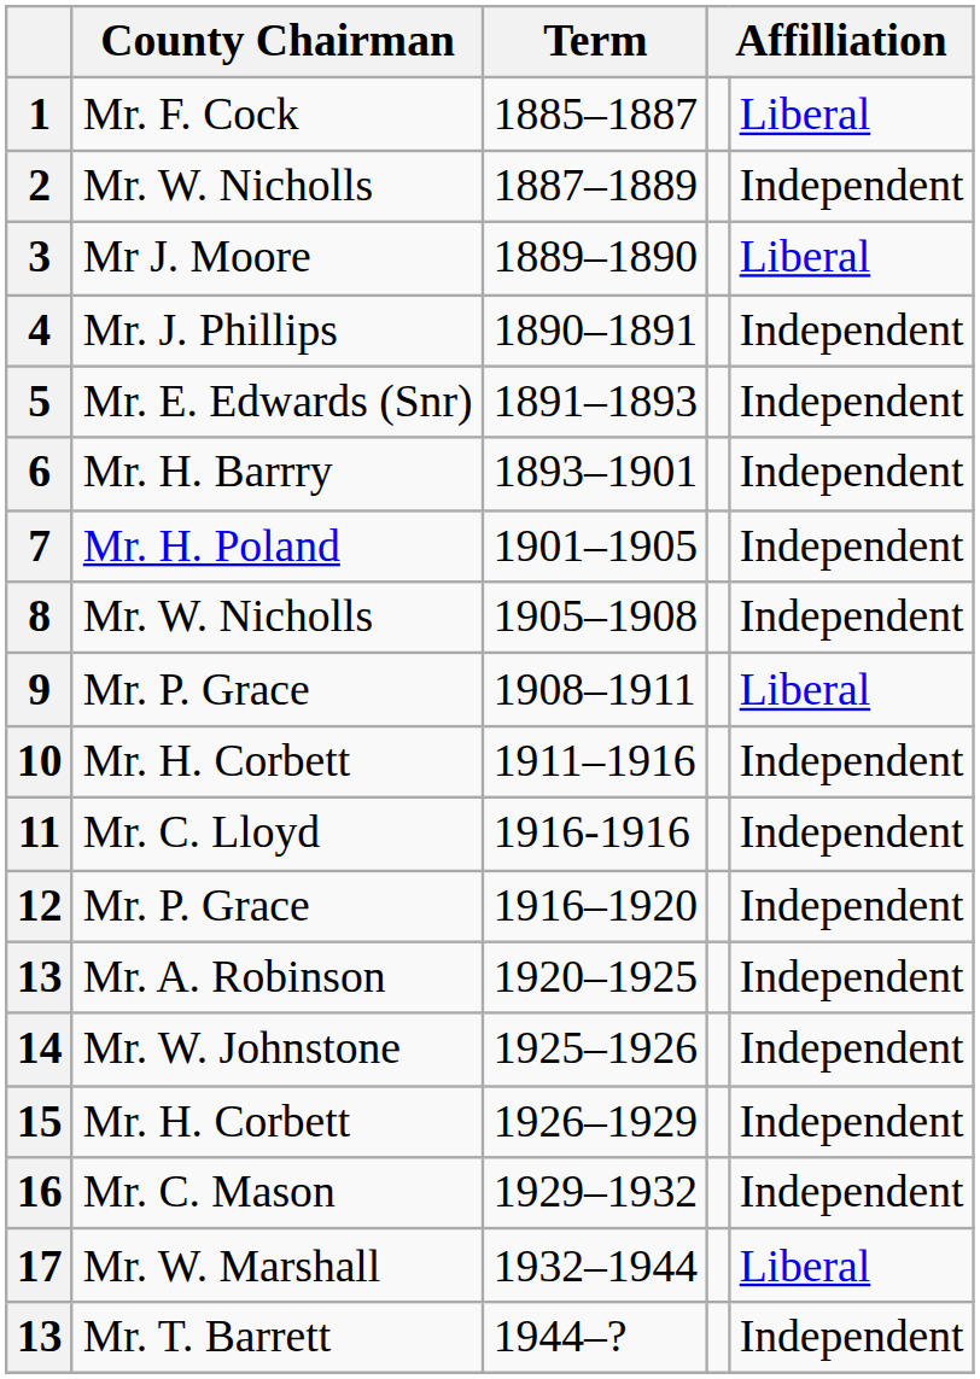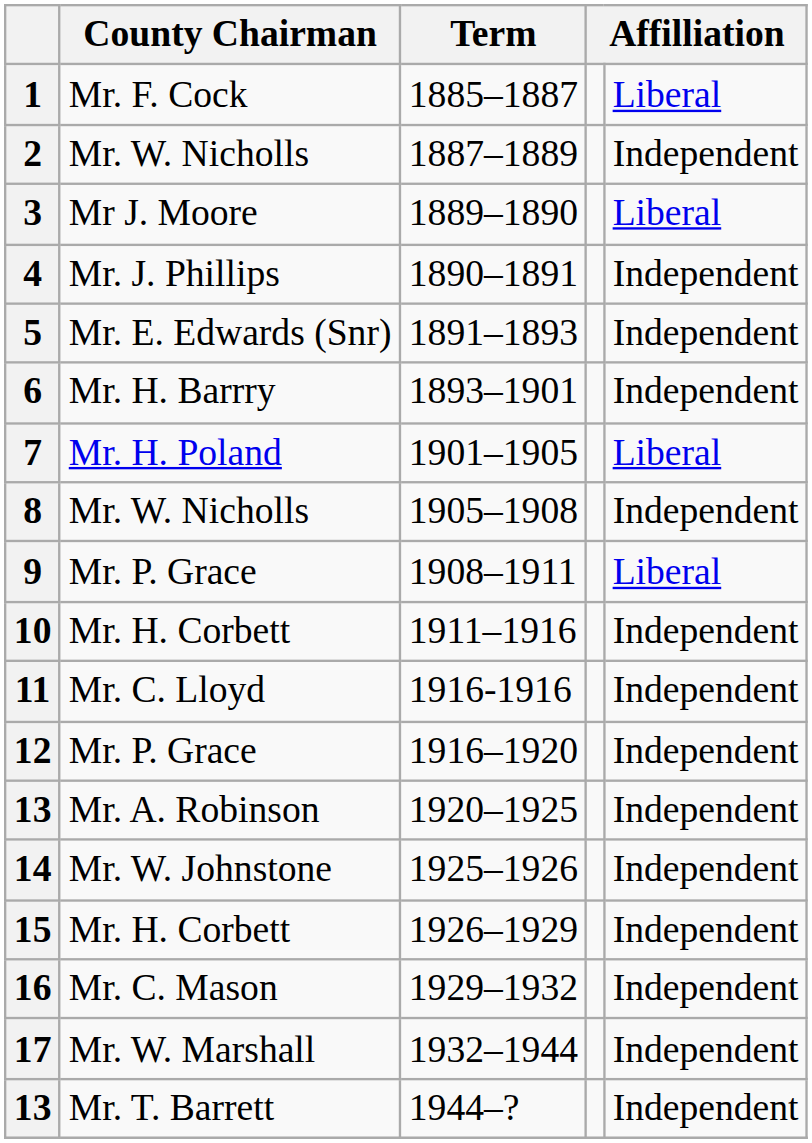 <table class="wikitable">
 <tr>
 <th></th>
 <th>County Chairman</th>
 <th>Term</th>
 <th colspan="2">Affilliation</th>
 </tr>
 <tr>
 <th>1</th>
 <td>Mr. F. Cock</td>
 <td>1885–1887</td>
 <td></td>
 <td><a href='#'>Liberal</a></td>
 </tr>
 <tr>
 <th>2</th>
 <td>Mr. W. Nicholls</td>
 <td>1887–1889</td>
 <td></td>
 <td>Independent</td>
 </tr>
 <tr>
 <th>3</th>
 <td>Mr J. Moore</td>
 <td>1889–1890</td>
 <td></td>
 <td><a href='#'>Liberal</a></td>
 </tr>
 <tr>
 <th>4</th>
 <td>Mr. J. Phillips</td>
 <td>1890–1891</td>
 <td></td>
 <td>Independent</td>
 </tr>
 <tr>
 <th>5</th>
 <td>Mr. E. Edwards (Snr)</td>
 <td>1891–1893</td>
 <td></td>
 <td>Independent</td>
 </tr>
 <tr>
 <th>6</th>
 <td>Mr. H. Barrry</td>
 <td>1893–1901</td>
 <td></td>
 <td>Independent</td>
 </tr>
 <tr>
 <th>7</th>
 <td><a href='#'>Mr. H. Poland</a></td>
 <td>1901–1905</td>
 <td></td>
-<td>Independent</td>
+<td><a href='#'>Liberal</a></td>
 </tr>
 <tr>
 <th>8</th>
 <td>Mr. W. Nicholls</td>
 <td>1905–1908</td>
 <td></td>
 <td>Independent</td>
 </tr>
 <tr>
 <th>9</th>
 <td>Mr. P. Grace</td>
 <td>1908–1911</td>
 <td></td>
 <td><a href='#'>Liberal</a></td>
 </tr>
 <tr>
 <th>10</th>
 <td>Mr. H. Corbett</td>
 <td>1911–1916</td>
 <td></td>
 <td>Independent</td>
 </tr>
 <tr>
 <th>11</th>
 <td>Mr. C. Lloyd</td>
 <td>1916-1916</td>
 <td></td>
 <td>Independent</td>
 </tr>
 <tr>
 <th>12</th>
 <td>Mr. P. Grace</td>
 <td>1916–1920</td>
 <td></td>
 <td>Independent</td>
 </tr>
 <tr>
 <th>13</th>
 <td>Mr. A. Robinson</td>
 <td>1920–1925</td>
 <td></td>
 <td>Independent</td>
 </tr>
 <tr>
 <th>14</th>
 <td>Mr. W. Johnstone</td>
 <td>1925–1926</td>
 <td></td>
 <td>Independent</td>
 </tr>
 <tr>
 <th>15</th>
 <td>Mr. H. Corbett</td>
 <td>1926–1929</td>
 <td></td>
 <td>Independent</td>
 </tr>
 <tr>
 <th>16</th>
 <td>Mr. C. Mason</td>
 <td>1929–1932</td>
 <td></td>
 <td>Independent</td>
 </tr>
 <tr>
 <th>17</th>
 <td>Mr. W. Marshall</td>
 <td>1932–1944</td>
 <td></td>
-<td><a href='#'>Liberal</a></td>
+<td>Independent</td>
 </tr>
 <tr>
 <th>13</th>
 <td>Mr. T. Barrett</td>
 <td>1944–?</td>
 <td></td>
 <td>Independent</td>
 </tr>
 <tr>
 </tr>
 </table>
